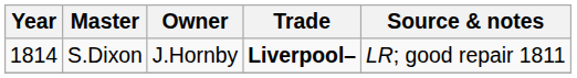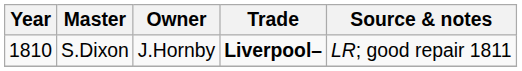 <table class="sortable wikitable">
 <tr>
 <th>Year</th>
 <th>Master</th>
 <th>Owner</th>
 <th>Trade</th>
 <th>Source & notes</th>
 </tr>
 <tr>
-<td>1814</td>
+<td>1810</td>
 <td>S.Dixon</td>
 <td>J.Hornby</td>
 <td><strong>Liverpool–</strong></td>
 <td><em>LR</em>; good repair 1811</td>
 </tr>
 <tr>
 </tr>
 </table>
